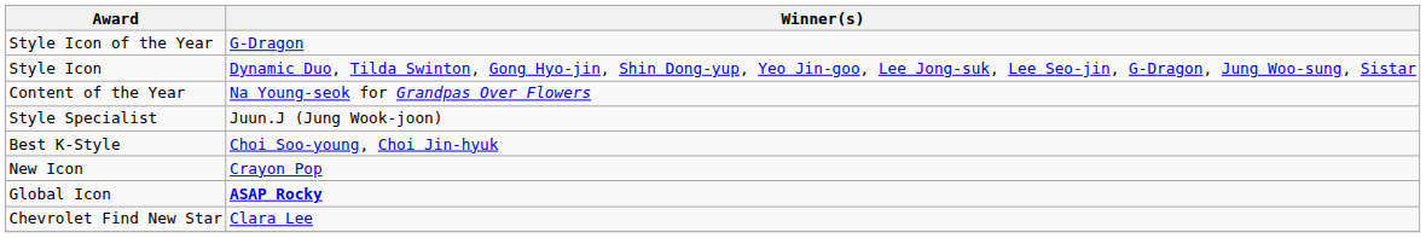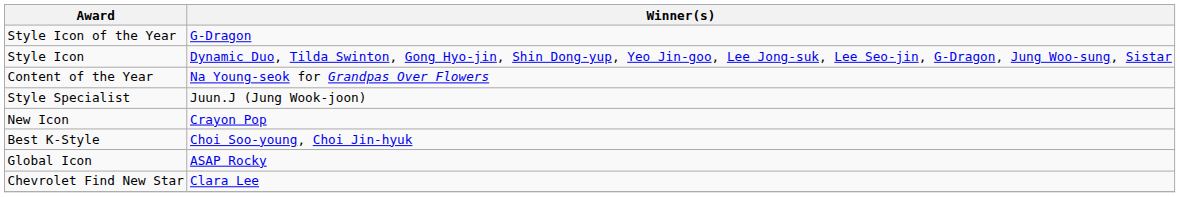 <table class="wikitable">
 <tr>
 <th>Award</th>
 <th>Winner(s)</th>
 </tr>
 <tr>
 <td>Style Icon of the Year</td>
 <td><a href='#'>G-Dragon</a></td>
 </tr>
 <tr>
 <td>Style Icon</td>
 <td><a href='#'>Dynamic Duo</a>, <a href='#'>Tilda Swinton</a>, <a href='#'>Gong Hyo-jin</a>, <a href='#'>Shin Dong-yup</a>, <a href='#'>Yeo Jin-goo</a>, <a href='#'>Lee Jong-suk</a>, <a href='#'>Lee Seo-jin</a>, <a href='#'>G-Dragon</a>, <a href='#'>Jung Woo-sung</a>, <a href='#'>Sistar</a></td>
 </tr>
 <tr>
 <td>Content of the Year</td>
 <td><a href='#'>Na Young-seok</a> for <em><a href='#'>Grandpas Over Flowers</a></em></td>
 </tr>
 <tr>
 <td>Style Specialist</td>
 <td>Juun.J (Jung Wook-joon)</td>
 </tr>
 <tr>
+<td>New Icon</td>
+<td><a href='#'>Crayon Pop</a></td>
+</tr>
+<tr>
 <td>Best K-Style</td>
 <td><a href='#'>Choi Soo-young</a>, <a href='#'>Choi Jin-hyuk</a></td>
 </tr>
 <tr>
-<td>New Icon</td>
-<td><a href='#'>Crayon Pop</a></td>
-</tr>
-<tr>
 <td>Global Icon</td>
-<td><strong><a href='#'>ASAP Rocky</a></strong></td>
+<td><a href='#'>ASAP Rocky</a></td>
 </tr>
 <tr>
 <td>Chevrolet Find New Star</td>
 <td><a href='#'>Clara Lee</a></td>
 </tr>
 <tr>
 </tr>
 </table>
